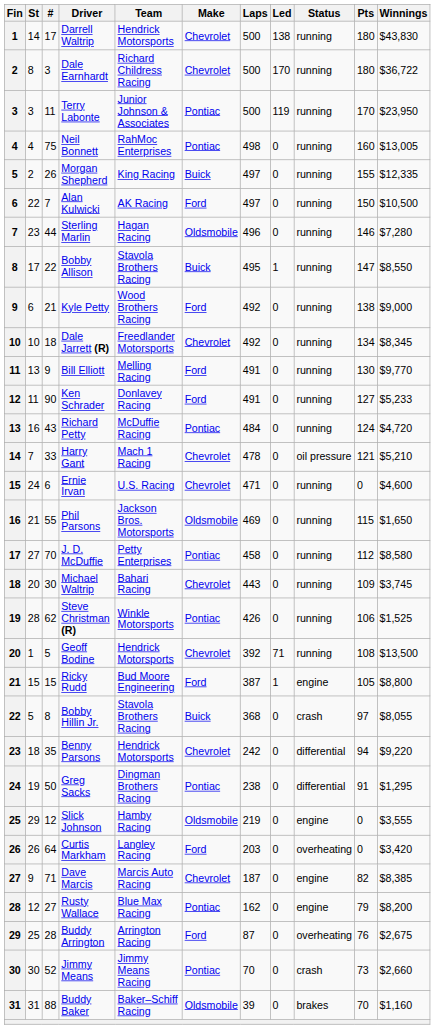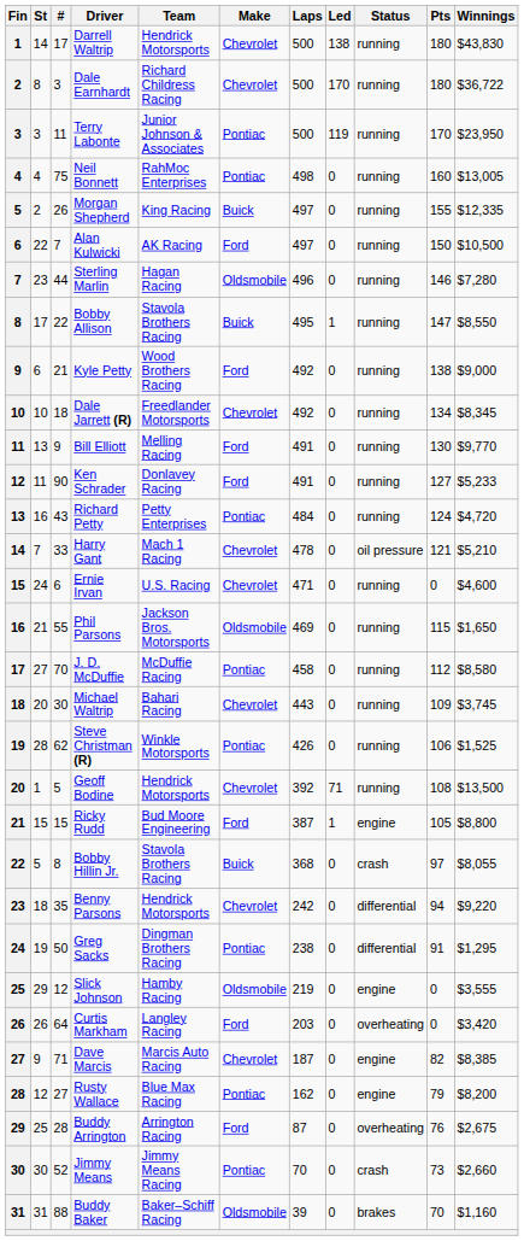 <table class="wikitable" style="font-size:95%">
 <tr>
 <th>Fin</th>
 <th>St</th>
 <th>#</th>
 <th>Driver</th>
 <th>Team</th>
 <th>Make</th>
 <th>Laps</th>
 <th>Led</th>
 <th>Status</th>
 <th>Pts</th>
 <th>Winnings</th>
 </tr>
 <tr>
 <th>1</th>
 <td>14</td>
 <td>17</td>
 <td><a href='#'>Darrell Waltrip</a></td>
 <td><a href='#'>Hendrick Motorsports</a></td>
 <td><a href='#'>Chevrolet</a></td>
 <td>500</td>
 <td>138</td>
 <td>running</td>
 <td>180</td>
 <td>$43,830</td>
 </tr>
 <tr>
 <th>2</th>
 <td>8</td>
 <td>3</td>
 <td><a href='#'>Dale Earnhardt</a></td>
 <td><a href='#'>Richard Childress Racing</a></td>
 <td><a href='#'>Chevrolet</a></td>
 <td>500</td>
 <td>170</td>
 <td>running</td>
 <td>180</td>
 <td>$36,722</td>
 </tr>
 <tr>
 <th>3</th>
 <td>3</td>
 <td>11</td>
 <td><a href='#'>Terry Labonte</a></td>
 <td><a href='#'>Junior Johnson & Associates</a></td>
 <td><a href='#'>Pontiac</a></td>
 <td>500</td>
 <td>119</td>
 <td>running</td>
 <td>170</td>
 <td>$23,950</td>
 </tr>
 <tr>
 <th>4</th>
 <td>4</td>
 <td>75</td>
 <td><a href='#'>Neil Bonnett</a></td>
 <td><a href='#'>RahMoc Enterprises</a></td>
 <td><a href='#'>Pontiac</a></td>
 <td>498</td>
 <td>0</td>
 <td>running</td>
 <td>160</td>
 <td>$13,005</td>
 </tr>
 <tr>
 <th>5</th>
 <td>2</td>
 <td>26</td>
 <td><a href='#'>Morgan Shepherd</a></td>
 <td><a href='#'>King Racing</a></td>
 <td><a href='#'>Buick</a></td>
 <td>497</td>
 <td>0</td>
 <td>running</td>
 <td>155</td>
 <td>$12,335</td>
 </tr>
 <tr>
 <th>6</th>
 <td>22</td>
 <td>7</td>
 <td><a href='#'>Alan Kulwicki</a></td>
 <td><a href='#'>AK Racing</a></td>
 <td><a href='#'>Ford</a></td>
 <td>497</td>
 <td>0</td>
 <td>running</td>
 <td>150</td>
 <td>$10,500</td>
 </tr>
 <tr>
 <th>7</th>
 <td>23</td>
 <td>44</td>
 <td><a href='#'>Sterling Marlin</a></td>
 <td><a href='#'>Hagan Racing</a></td>
 <td><a href='#'>Oldsmobile</a></td>
 <td>496</td>
 <td>0</td>
 <td>running</td>
 <td>146</td>
 <td>$7,280</td>
 </tr>
 <tr>
 <th>8</th>
 <td>17</td>
 <td>22</td>
 <td><a href='#'>Bobby Allison</a></td>
 <td><a href='#'>Stavola Brothers Racing</a></td>
 <td><a href='#'>Buick</a></td>
 <td>495</td>
 <td>1</td>
 <td>running</td>
 <td>147</td>
 <td>$8,550</td>
 </tr>
 <tr>
 <th>9</th>
 <td>6</td>
 <td>21</td>
 <td><a href='#'>Kyle Petty</a></td>
 <td><a href='#'>Wood Brothers Racing</a></td>
 <td><a href='#'>Ford</a></td>
 <td>492</td>
 <td>0</td>
 <td>running</td>
 <td>138</td>
 <td>$9,000</td>
 </tr>
 <tr>
 <th>10</th>
 <td>10</td>
 <td>18</td>
 <td><a href='#'>Dale Jarrett</a> <strong>(R)</strong></td>
 <td><a href='#'>Freedlander Motorsports</a></td>
 <td><a href='#'>Chevrolet</a></td>
 <td>492</td>
 <td>0</td>
 <td>running</td>
 <td>134</td>
 <td>$8,345</td>
 </tr>
 <tr>
 <th>11</th>
 <td>13</td>
 <td>9</td>
 <td><a href='#'>Bill Elliott</a></td>
 <td><a href='#'>Melling Racing</a></td>
 <td><a href='#'>Ford</a></td>
 <td>491</td>
 <td>0</td>
 <td>running</td>
 <td>130</td>
 <td>$9,770</td>
 </tr>
 <tr>
 <th>12</th>
 <td>11</td>
 <td>90</td>
 <td><a href='#'>Ken Schrader</a></td>
 <td><a href='#'>Donlavey Racing</a></td>
 <td><a href='#'>Ford</a></td>
 <td>491</td>
 <td>0</td>
 <td>running</td>
 <td>127</td>
 <td>$5,233</td>
 </tr>
 <tr>
 <th>13</th>
 <td>16</td>
 <td>43</td>
 <td><a href='#'>Richard Petty</a></td>
-<td><a href='#'>McDuffie Racing</a></td>
+<td><a href='#'>Petty Enterprises</a></td>
 <td><a href='#'>Pontiac</a></td>
 <td>484</td>
 <td>0</td>
 <td>running</td>
 <td>124</td>
 <td>$4,720</td>
 </tr>
 <tr>
 <th>14</th>
 <td>7</td>
 <td>33</td>
 <td><a href='#'>Harry Gant</a></td>
 <td><a href='#'>Mach 1 Racing</a></td>
 <td><a href='#'>Chevrolet</a></td>
 <td>478</td>
 <td>0</td>
 <td>oil pressure</td>
 <td>121</td>
 <td>$5,210</td>
 </tr>
 <tr>
 <th>15</th>
 <td>24</td>
 <td>6</td>
 <td><a href='#'>Ernie Irvan</a></td>
 <td><a href='#'>U.S. Racing</a></td>
 <td><a href='#'>Chevrolet</a></td>
 <td>471</td>
 <td>0</td>
 <td>running</td>
 <td>0</td>
 <td>$4,600</td>
 </tr>
 <tr>
 <th>16</th>
 <td>21</td>
 <td>55</td>
 <td><a href='#'>Phil Parsons</a></td>
 <td><a href='#'>Jackson Bros. Motorsports</a></td>
 <td><a href='#'>Oldsmobile</a></td>
 <td>469</td>
 <td>0</td>
 <td>running</td>
 <td>115</td>
 <td>$1,650</td>
 </tr>
 <tr>
 <th>17</th>
 <td>27</td>
 <td>70</td>
 <td><a href='#'>J. D. McDuffie</a></td>
-<td><a href='#'>Petty Enterprises</a></td>
+<td><a href='#'>McDuffie Racing</a></td>
 <td><a href='#'>Pontiac</a></td>
 <td>458</td>
 <td>0</td>
 <td>running</td>
 <td>112</td>
 <td>$8,580</td>
 </tr>
 <tr>
 <th>18</th>
 <td>20</td>
 <td>30</td>
 <td><a href='#'>Michael Waltrip</a></td>
 <td><a href='#'>Bahari Racing</a></td>
 <td><a href='#'>Chevrolet</a></td>
 <td>443</td>
 <td>0</td>
 <td>running</td>
 <td>109</td>
 <td>$3,745</td>
 </tr>
 <tr>
 <th>19</th>
 <td>28</td>
 <td>62</td>
 <td><a href='#'>Steve Christman</a> <strong>(R)</strong></td>
 <td><a href='#'>Winkle Motorsports</a></td>
 <td><a href='#'>Pontiac</a></td>
 <td>426</td>
 <td>0</td>
 <td>running</td>
 <td>106</td>
 <td>$1,525</td>
 </tr>
 <tr>
 <th>20</th>
 <td>1</td>
 <td>5</td>
 <td><a href='#'>Geoff Bodine</a></td>
 <td><a href='#'>Hendrick Motorsports</a></td>
 <td><a href='#'>Chevrolet</a></td>
 <td>392</td>
 <td>71</td>
 <td>running</td>
 <td>108</td>
 <td>$13,500</td>
 </tr>
 <tr>
 <th>21</th>
 <td>15</td>
 <td>15</td>
 <td><a href='#'>Ricky Rudd</a></td>
 <td><a href='#'>Bud Moore Engineering</a></td>
 <td><a href='#'>Ford</a></td>
 <td>387</td>
 <td>1</td>
 <td>engine</td>
 <td>105</td>
 <td>$8,800</td>
 </tr>
 <tr>
 <th>22</th>
 <td>5</td>
 <td>8</td>
 <td><a href='#'>Bobby Hillin Jr.</a></td>
 <td><a href='#'>Stavola Brothers Racing</a></td>
 <td><a href='#'>Buick</a></td>
 <td>368</td>
 <td>0</td>
 <td>crash</td>
 <td>97</td>
 <td>$8,055</td>
 </tr>
 <tr>
 <th>23</th>
 <td>18</td>
 <td>35</td>
 <td><a href='#'>Benny Parsons</a></td>
 <td><a href='#'>Hendrick Motorsports</a></td>
 <td><a href='#'>Chevrolet</a></td>
 <td>242</td>
 <td>0</td>
 <td>differential</td>
 <td>94</td>
 <td>$9,220</td>
 </tr>
 <tr>
 <th>24</th>
 <td>19</td>
 <td>50</td>
 <td><a href='#'>Greg Sacks</a></td>
 <td><a href='#'>Dingman Brothers Racing</a></td>
 <td><a href='#'>Pontiac</a></td>
 <td>238</td>
 <td>0</td>
 <td>differential</td>
 <td>91</td>
 <td>$1,295</td>
 </tr>
 <tr>
 <th>25</th>
 <td>29</td>
 <td>12</td>
 <td><a href='#'>Slick Johnson</a></td>
 <td><a href='#'>Hamby Racing</a></td>
 <td><a href='#'>Oldsmobile</a></td>
 <td>219</td>
 <td>0</td>
 <td>engine</td>
 <td>0</td>
 <td>$3,555</td>
 </tr>
 <tr>
 <th>26</th>
 <td>26</td>
 <td>64</td>
 <td><a href='#'>Curtis Markham</a></td>
 <td><a href='#'>Langley Racing</a></td>
 <td><a href='#'>Ford</a></td>
 <td>203</td>
 <td>0</td>
 <td>overheating</td>
 <td>0</td>
 <td>$3,420</td>
 </tr>
 <tr>
 <th>27</th>
 <td>9</td>
 <td>71</td>
 <td><a href='#'>Dave Marcis</a></td>
 <td><a href='#'>Marcis Auto Racing</a></td>
 <td><a href='#'>Chevrolet</a></td>
 <td>187</td>
 <td>0</td>
 <td>engine</td>
 <td>82</td>
 <td>$8,385</td>
 </tr>
 <tr>
 <th>28</th>
 <td>12</td>
 <td>27</td>
 <td><a href='#'>Rusty Wallace</a></td>
 <td><a href='#'>Blue Max Racing</a></td>
 <td><a href='#'>Pontiac</a></td>
 <td>162</td>
 <td>0</td>
 <td>engine</td>
 <td>79</td>
 <td>$8,200</td>
 </tr>
 <tr>
 <th>29</th>
 <td>25</td>
 <td>28</td>
 <td><a href='#'>Buddy Arrington</a></td>
 <td><a href='#'>Arrington Racing</a></td>
 <td><a href='#'>Ford</a></td>
 <td>87</td>
 <td>0</td>
 <td>overheating</td>
 <td>76</td>
 <td>$2,675</td>
 </tr>
 <tr>
 <th>30</th>
 <td>30</td>
 <td>52</td>
 <td><a href='#'>Jimmy Means</a></td>
 <td><a href='#'>Jimmy Means Racing</a></td>
 <td><a href='#'>Pontiac</a></td>
 <td>70</td>
 <td>0</td>
 <td>crash</td>
 <td>73</td>
 <td>$2,660</td>
 </tr>
 <tr>
 <th>31</th>
 <td>31</td>
 <td>88</td>
 <td><a href='#'>Buddy Baker</a></td>
 <td><a href='#'>Baker–Schiff Racing</a></td>
 <td><a href='#'>Oldsmobile</a></td>
 <td>39</td>
 <td>0</td>
 <td>brakes</td>
 <td>70</td>
 <td>$1,160</td>
 </tr>
 <tr>
 <th colspan="11"></th>
 </tr>
 </table>
